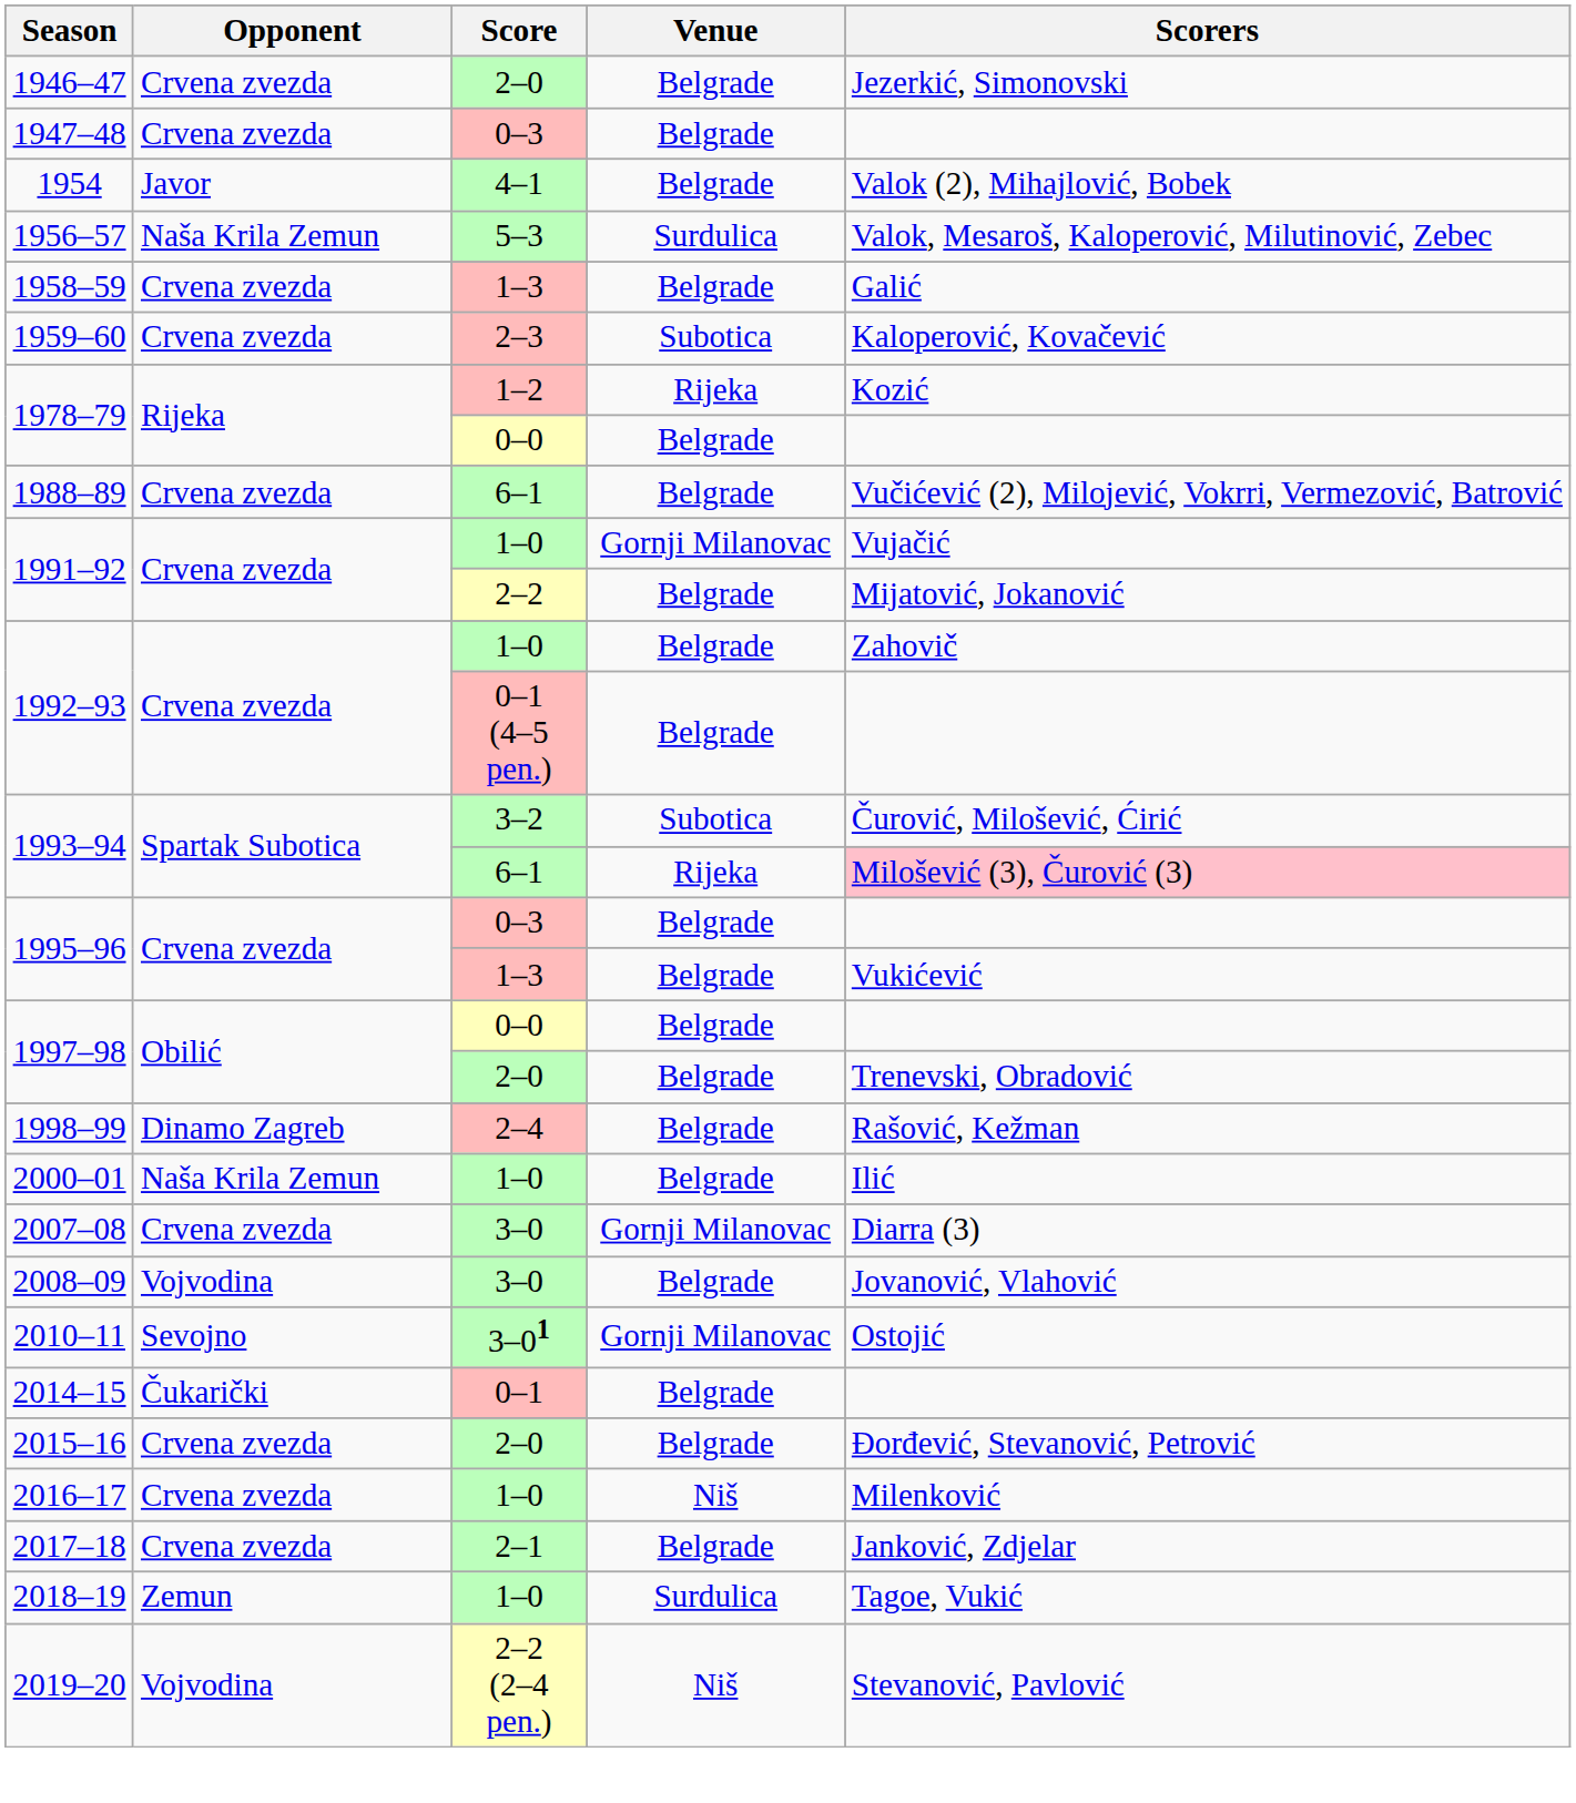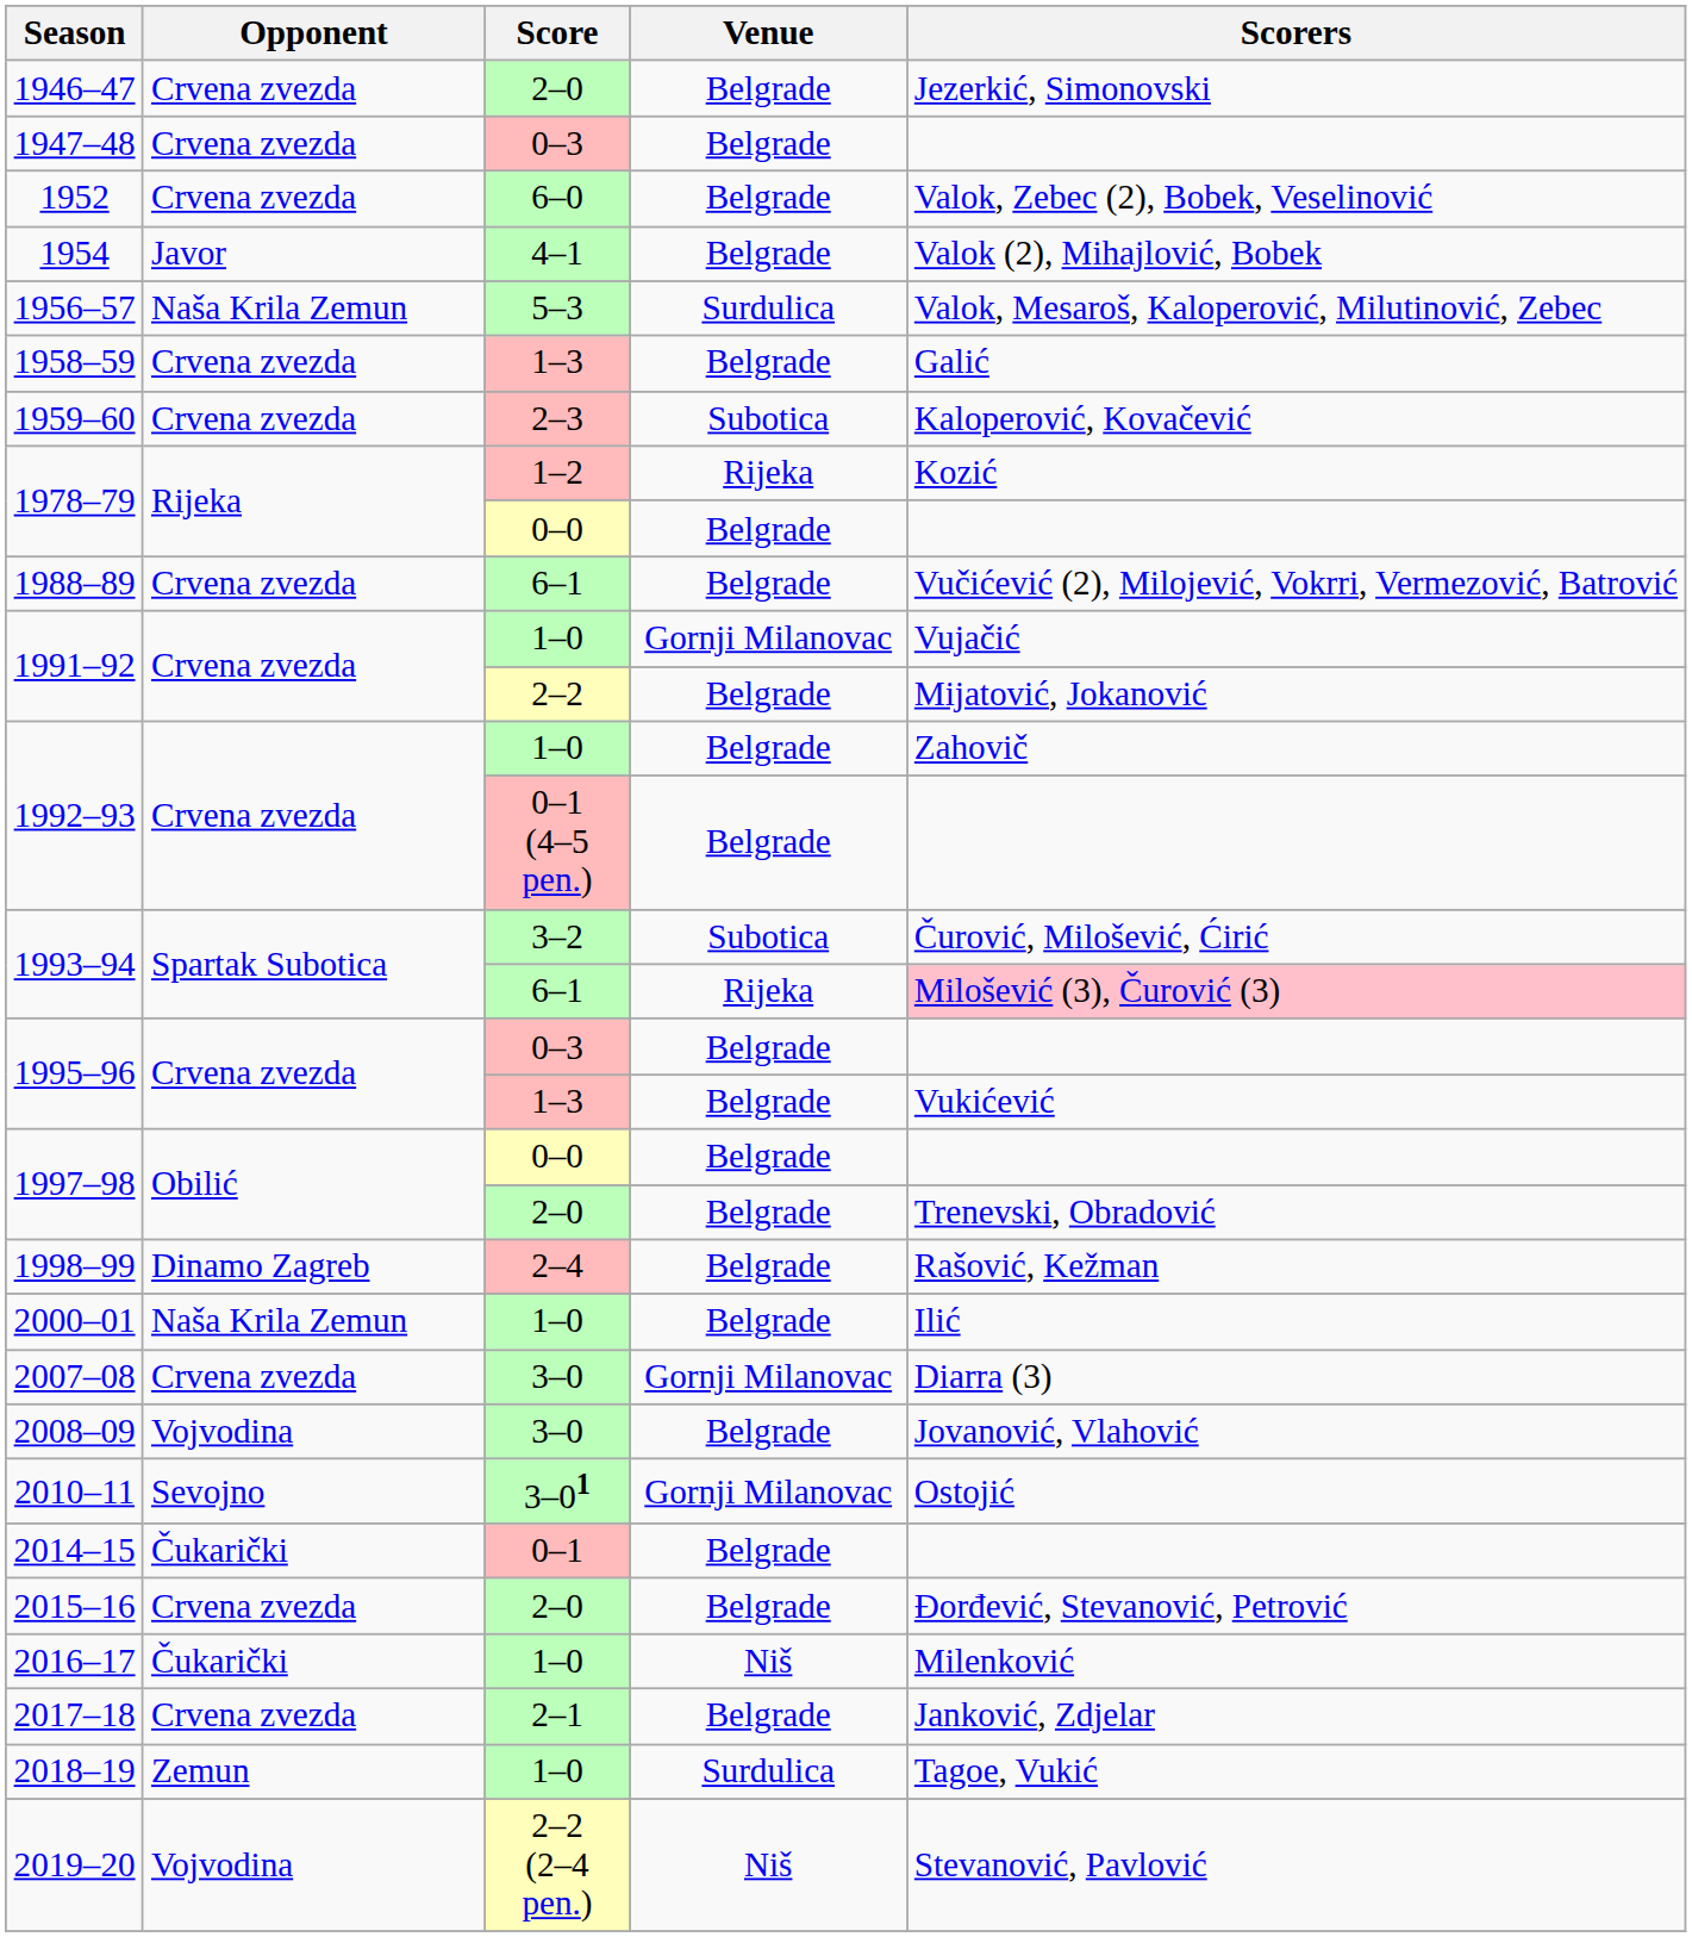 <table class="wikitable sortable" style="text-align:left;">
 <tr>
 <th>Season</th>
 <th width=150>Opponent</th>
 <th width=60>Score</th>
 <th width=120>Venue</th>
 <th>Scorers</th>
 </tr>
 <tr>
 <td align=center><a href='#'>1946–47</a></td>
 <td><a href='#'>Crvena zvezda</a></td>
 <td style="text-align:center; background:#bbffbb;">2–0</td>
 <td align=center><a href='#'>Belgrade</a></td>
 <td><a href='#'>Jezerkić</a>, <a href='#'>Simonovski</a></td>
 </tr>
 <tr>
 <td align=center><a href='#'>1947–48</a></td>
 <td><a href='#'>Crvena zvezda</a></td>
 <td style="text-align:center; background:#ffbbbb;">0–3</td>
 <td align=center><a href='#'>Belgrade</a></td>
 <td></td>
+</tr>
+<tr>
+<td align=center><a href='#'>1952</a></td>
+<td><a href='#'>Crvena zvezda</a></td>
+<td style="text-align:center; background:#bbffbb;">6–0</td>
+<td align=center><a href='#'>Belgrade</a></td>
+<td><a href='#'>Valok</a>, <a href='#'>Zebec</a> (2), <a href='#'>Bobek</a>, <a href='#'>Veselinović</a></td>
 </tr>
 <tr>
 <td align=center><a href='#'>1954</a></td>
 <td><a href='#'>Javor</a></td>
 <td style="text-align:center; background:#bbffbb;">4–1</td>
 <td align=center><a href='#'>Belgrade</a></td>
 <td><a href='#'>Valok</a> (2), <a href='#'>Mihajlović</a>, <a href='#'>Bobek</a></td>
 </tr>
 <tr>
 <td align=center><a href='#'>1956–57</a></td>
 <td><a href='#'>Naša Krila Zemun</a></td>
 <td style="text-align:center; background:#bbffbb;">5–3</td>
 <td align=center><a href='#'>Surdulica</a></td>
 <td><a href='#'>Valok</a>, <a href='#'>Mesaroš</a>, <a href='#'>Kaloperović</a>, <a href='#'>Milutinović</a>, <a href='#'>Zebec</a></td>
 </tr>
 <tr>
 <td align=center><a href='#'>1958–59</a></td>
 <td><a href='#'>Crvena zvezda</a></td>
 <td style="text-align:center; background:#ffbbbb;">1–3</td>
 <td align=center><a href='#'>Belgrade</a></td>
 <td><a href='#'>Galić</a></td>
 </tr>
 <tr>
 <td align=center><a href='#'>1959–60</a></td>
 <td><a href='#'>Crvena zvezda</a></td>
 <td style="text-align:center; background:#ffbbbb;">2–3</td>
 <td align=center><a href='#'>Subotica</a></td>
 <td><a href='#'>Kaloperović</a>, <a href='#'>Kovačević</a></td>
 </tr>
 <tr>
 <td rowspan=2 align=center><a href='#'>1978–79</a></td>
 <td rowspan=2><a href='#'>Rijeka</a></td>
 <td style="text-align:center; background:#ffbbbb;">1–2</td>
 <td align=center><a href='#'>Rijeka</a></td>
 <td><a href='#'>Kozić</a></td>
 </tr>
 <tr>
 <td style="text-align:center; background:#ffffbb;">0–0</td>
 <td align=center><a href='#'>Belgrade</a></td>
 <td></td>
 </tr>
 <tr>
 <td align=center><a href='#'>1988–89</a></td>
 <td><a href='#'>Crvena zvezda</a></td>
 <td style="text-align:center; background:#bbffbb;">6–1</td>
 <td align=center><a href='#'>Belgrade</a></td>
 <td><a href='#'>Vučićević</a> (2), <a href='#'>Milojević</a>, <a href='#'>Vokrri</a>, <a href='#'>Vermezović</a>, <a href='#'>Batrović</a></td>
 </tr>
 <tr>
 <td rowspan=2 align=center><a href='#'>1991–92</a></td>
 <td rowspan=2><a href='#'>Crvena zvezda</a></td>
 <td style="text-align:center; background:#bbffbb;">1–0</td>
 <td align=center><a href='#'>Gornji Milanovac</a></td>
 <td><a href='#'>Vujačić</a></td>
 </tr>
 <tr>
 <td style="text-align:center; background:#ffffbb;">2–2</td>
 <td align=center><a href='#'>Belgrade</a></td>
 <td><a href='#'>Mijatović</a>, <a href='#'>Jokanović</a></td>
 </tr>
 <tr>
 <td rowspan=2 align=center><a href='#'>1992–93</a></td>
 <td rowspan=2><a href='#'>Crvena zvezda</a></td>
 <td style="text-align:center; background:#bbffbb;">1–0</td>
 <td align=center><a href='#'>Belgrade</a></td>
 <td><a href='#'>Zahovič</a></td>
 </tr>
 <tr>
 <td style="text-align:center; background:#ffbbbb;">0–1<br> (4–5 <a href='#'>pen.</a>)</td>
 <td align=center><a href='#'>Belgrade</a></td>
 <td></td>
 </tr>
 <tr>
 <td rowspan=2 align=center><a href='#'>1993–94</a></td>
 <td rowspan=2><a href='#'>Spartak Subotica</a></td>
 <td style="text-align:center; background:#bbffbb;">3–2</td>
 <td align=center><a href='#'>Subotica</a></td>
 <td><a href='#'>Čurović</a>, <a href='#'>Milošević</a>, <a href='#'>Ćirić</a></td>
 </tr>
 <tr>
 <td style="text-align:center; background:#bbffbb;">6–1</td>
 <td align=center><a href='#'>Rijeka</a></td>
 <td style="background: pink;"><a href='#'>Milošević</a> (3), <a href='#'>Čurović</a> (3)</td>
 </tr>
 <tr>
 <td rowspan=2 align=center><a href='#'>1995–96</a></td>
 <td rowspan=2><a href='#'>Crvena zvezda</a></td>
 <td style="text-align:center; background:#ffbbbb;">0–3</td>
 <td align=center><a href='#'>Belgrade</a></td>
 <td></td>
 </tr>
 <tr>
 <td style="text-align:center; background:#ffbbbb;">1–3</td>
 <td align=center><a href='#'>Belgrade</a></td>
 <td><a href='#'>Vukićević</a></td>
 </tr>
 <tr>
 <td rowspan=2 align=center><a href='#'>1997–98</a></td>
 <td rowspan=2><a href='#'>Obilić</a></td>
 <td style="text-align:center; background:#ffffbb;">0–0</td>
 <td align=center><a href='#'>Belgrade</a></td>
 <td></td>
 </tr>
 <tr>
 <td style="text-align:center; background:#bbffbb;">2–0</td>
 <td align=center><a href='#'>Belgrade</a></td>
 <td><a href='#'>Trenevski</a>, <a href='#'>Obradović</a></td>
 </tr>
 <tr>
 <td align=center><a href='#'>1998–99</a></td>
 <td><a href='#'>Dinamo Zagreb</a></td>
 <td style="text-align:center; background:#ffbbbb;">2–4</td>
 <td align=center><a href='#'>Belgrade</a></td>
 <td><a href='#'>Rašović</a>, <a href='#'>Kežman</a></td>
 </tr>
 <tr>
 <td align=center><a href='#'>2000–01</a></td>
 <td><a href='#'>Naša Krila Zemun</a></td>
 <td style="text-align:center; background:#bbffbb;">1–0</td>
 <td align=center><a href='#'>Belgrade</a></td>
 <td><a href='#'>Ilić</a></td>
 </tr>
 <tr>
 <td align=center><a href='#'>2007–08</a></td>
 <td><a href='#'>Crvena zvezda</a></td>
 <td style="text-align:center; background:#bbffbb;">3–0</td>
 <td align=center><a href='#'>Gornji Milanovac</a></td>
 <td><a href='#'>Diarra</a> (3)</td>
 </tr>
 <tr>
 <td align=center><a href='#'>2008–09</a></td>
 <td><a href='#'>Vojvodina</a></td>
 <td style="text-align:center; background:#bbffbb;">3–0</td>
 <td align=center><a href='#'>Belgrade</a></td>
 <td><a href='#'>Jovanović</a>, <a href='#'>Vlahović</a></td>
 </tr>
 <tr>
 <td align=center><a href='#'>2010–11</a></td>
 <td><a href='#'>Sevojno</a></td>
 <td style="text-align:center; background:#bbffbb;">3–0<sup><strong>1</strong></sup></td>
 <td align=center><a href='#'>Gornji Milanovac</a></td>
 <td><a href='#'>Ostojić</a></td>
 </tr>
 <tr>
 <td align=center><a href='#'>2014–15</a></td>
 <td><a href='#'>Čukarički</a></td>
 <td style="text-align:center; background:#ffbbbb;">0–1</td>
 <td align=center><a href='#'>Belgrade</a></td>
 <td></td>
 </tr>
 <tr>
 <td align=center><a href='#'>2015–16</a></td>
 <td><a href='#'>Crvena zvezda</a></td>
 <td style="text-align:center; background:#bbffbb;">2–0</td>
 <td align=center><a href='#'>Belgrade</a></td>
 <td><a href='#'>Đorđević</a>, <a href='#'>Stevanović</a>, <a href='#'>Petrović</a></td>
 </tr>
 <tr>
 <td align=center><a href='#'>2016–17</a></td>
-<td><a href='#'>Crvena zvezda</a></td>
+<td><a href='#'>Čukarički</a></td>
 <td style="text-align:center; background:#bbffbb;">1–0</td>
 <td align=center><a href='#'>Niš</a></td>
 <td><a href='#'>Milenković</a></td>
 </tr>
 <tr>
 <td align=center><a href='#'>2017–18</a></td>
 <td><a href='#'>Crvena zvezda</a></td>
 <td style="text-align:center; background:#bbffbb;">2–1</td>
 <td align=center><a href='#'>Belgrade</a></td>
 <td><a href='#'>Janković</a>, <a href='#'>Zdjelar</a></td>
 </tr>
 <tr>
 <td align=center><a href='#'>2018–19</a></td>
 <td><a href='#'>Zemun</a></td>
 <td style="text-align:center; background:#bbffbb;">1–0</td>
 <td align=center><a href='#'>Surdulica</a></td>
 <td><a href='#'>Tagoe</a>, <a href='#'>Vukić</a></td>
 </tr>
 <tr>
 <td align=center><a href='#'>2019–20</a></td>
 <td><a href='#'>Vojvodina</a></td>
 <td style="text-align:center; background:#ffffbb;">2–2<br> (2–4 <a href='#'>pen.</a>)</td>
 <td align=center><a href='#'>Niš</a></td>
 <td><a href='#'>Stevanović</a>, <a href='#'>Pavlović</a></td>
 </tr>
 </table>
